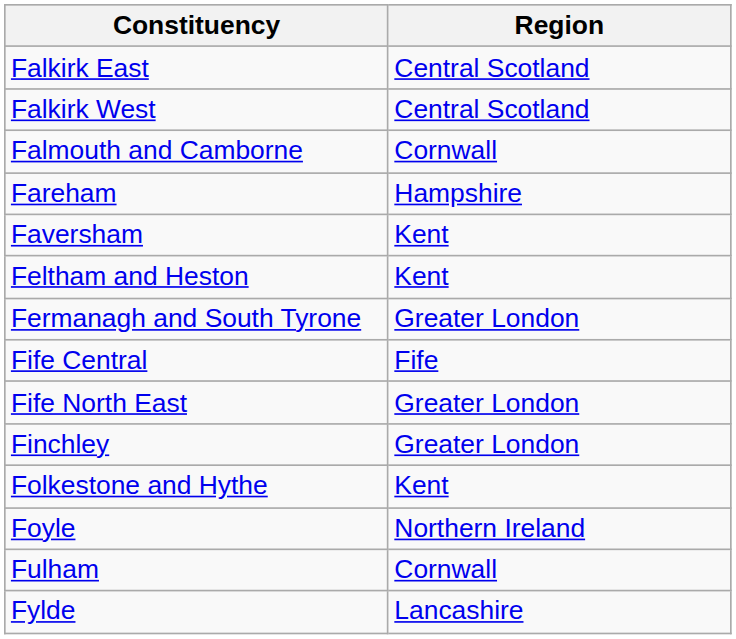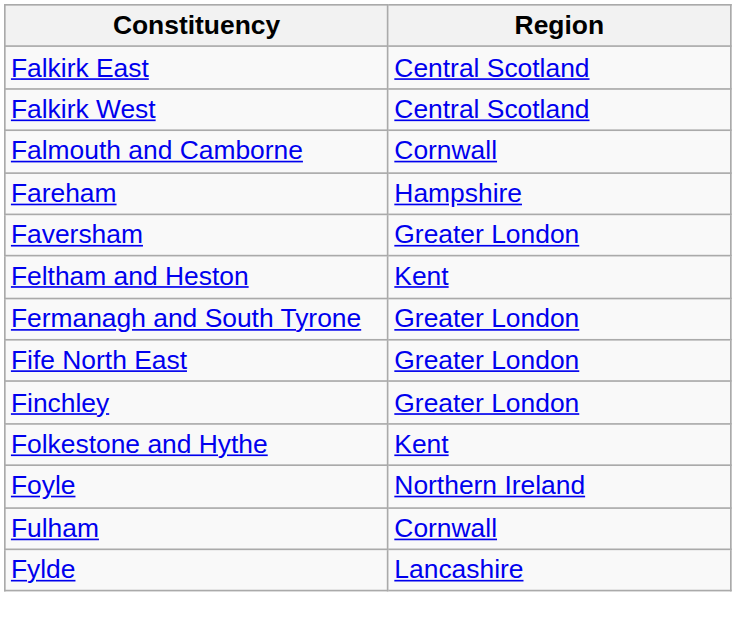 <table class="wikitable">
 <tr>
 <th width="225px">Constituency</th>
 <th width="200px">Region</th>
 </tr>
 <tr>
 <td><a href='#'>Falkirk East</a></td>
 <td align="left"><a href='#'>Central Scotland</a></td>
 </tr>
 <tr>
 <td><a href='#'>Falkirk West</a></td>
 <td align="left"><a href='#'>Central Scotland</a></td>
 </tr>
 <tr>
 <td><a href='#'>Falmouth and Camborne</a></td>
 <td align="left"><a href='#'>Cornwall</a></td>
 </tr>
 <tr>
 <td><a href='#'>Fareham</a></td>
 <td align="left"><a href='#'>Hampshire</a></td>
 </tr>
 <tr>
 <td><a href='#'>Faversham</a></td>
-<td align="left"><a href='#'>Kent</a></td>
+<td align="left"><a href='#'>Greater London</a></td>
 </tr>
 <tr>
 <td><a href='#'>Feltham and Heston</a></td>
 <td align="left"><a href='#'>Kent</a></td>
 </tr>
 <tr>
 <td><a href='#'>Fermanagh and South Tyrone</a></td>
 <td align="left"><a href='#'>Greater London</a></td>
-</tr>
-<tr>
-<td><a href='#'>Fife Central</a></td>
-<td align="left"><a href='#'>Fife</a></td>
 </tr>
 <tr>
 <td><a href='#'>Fife North East</a></td>
 <td align="left"><a href='#'>Greater London</a></td>
 </tr>
 <tr>
 <td><a href='#'>Finchley</a></td>
 <td align="left"><a href='#'>Greater London</a></td>
 </tr>
 <tr>
 <td><a href='#'>Folkestone and Hythe</a></td>
 <td align="left"><a href='#'>Kent</a></td>
 </tr>
 <tr>
 <td><a href='#'>Foyle</a></td>
 <td align="left"><a href='#'>Northern Ireland</a></td>
 </tr>
 <tr>
 <td><a href='#'>Fulham</a></td>
 <td align="left"><a href='#'>Cornwall</a></td>
 </tr>
 <tr>
 <td><a href='#'>Fylde</a></td>
 <td align="left"><a href='#'>Lancashire</a></td>
 </tr>
 </table>
